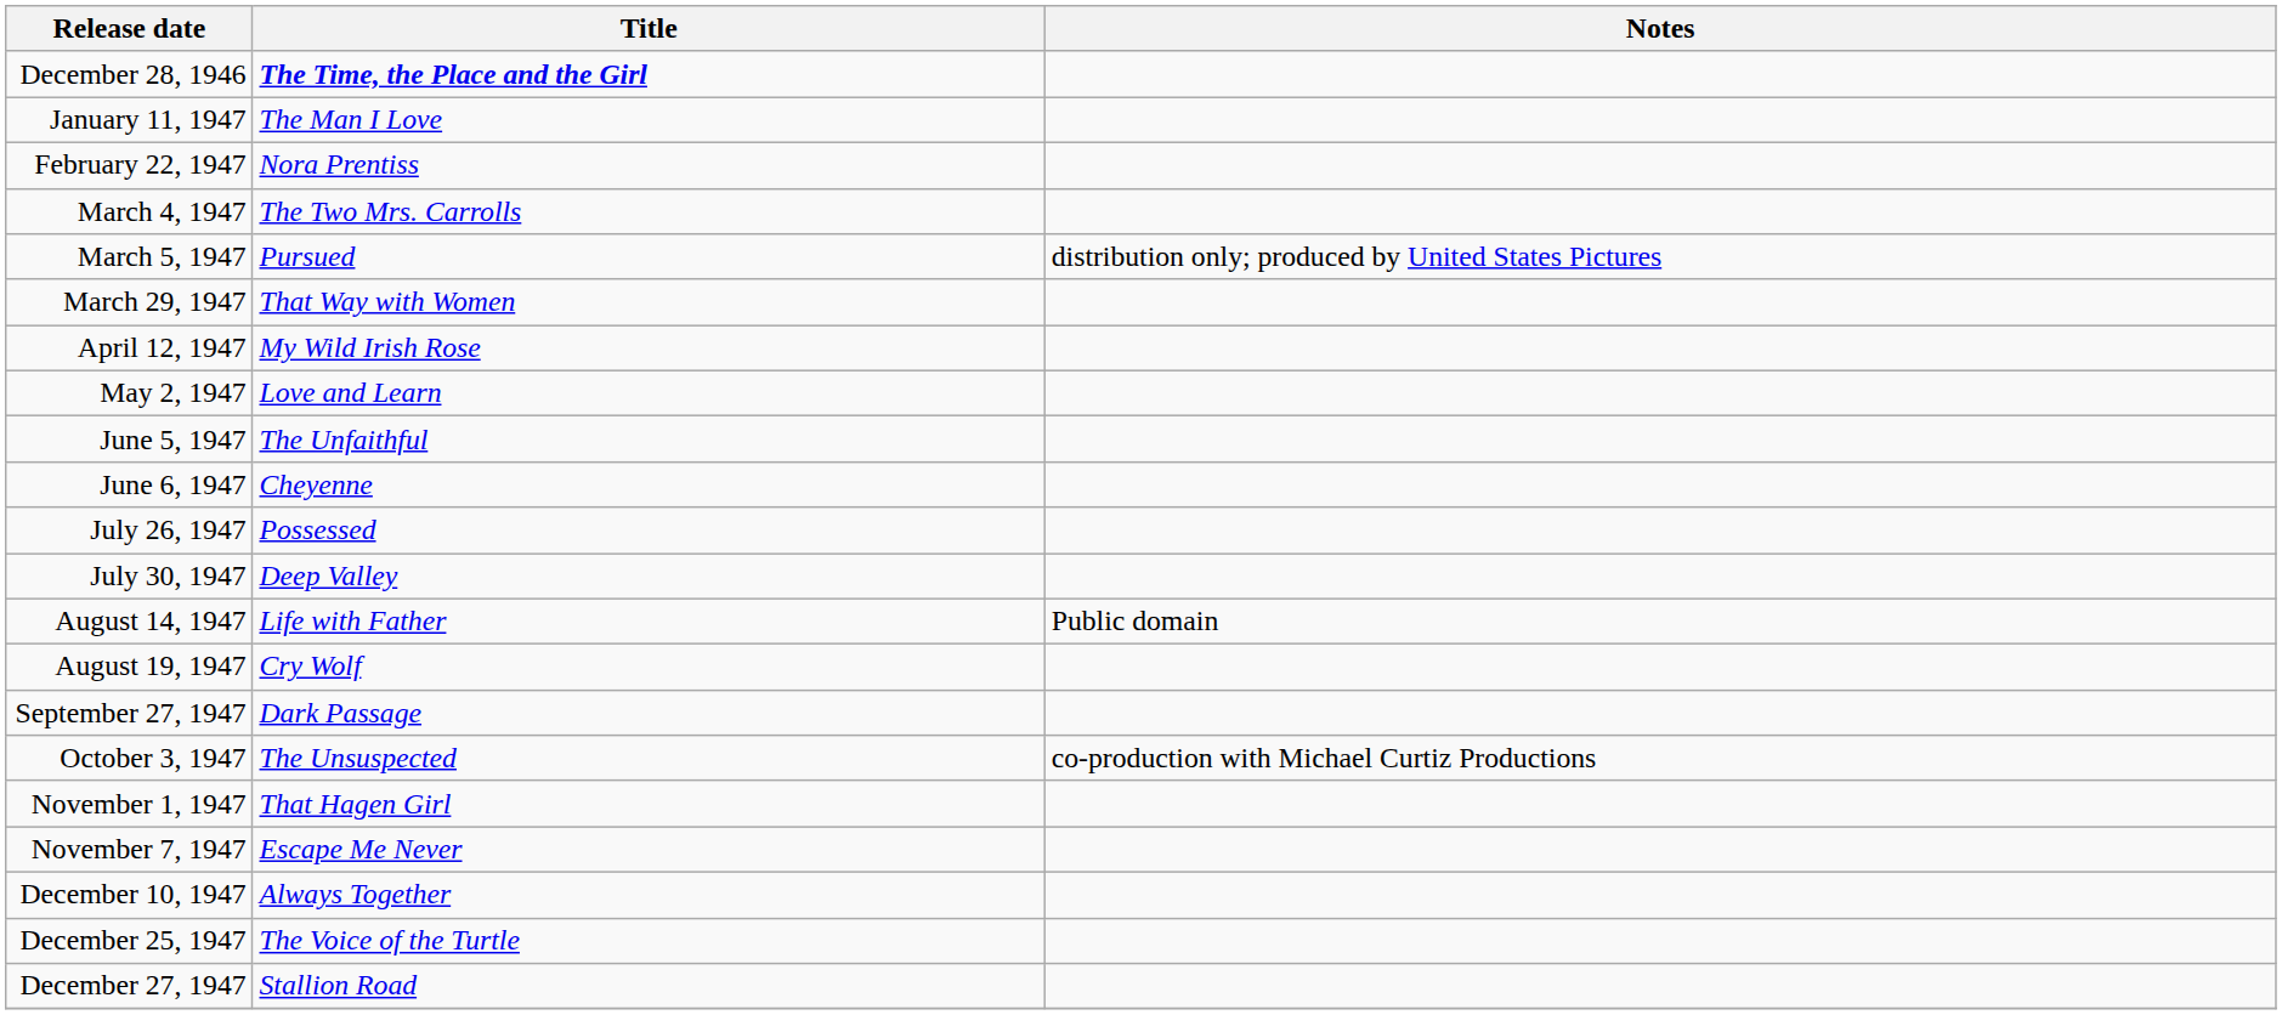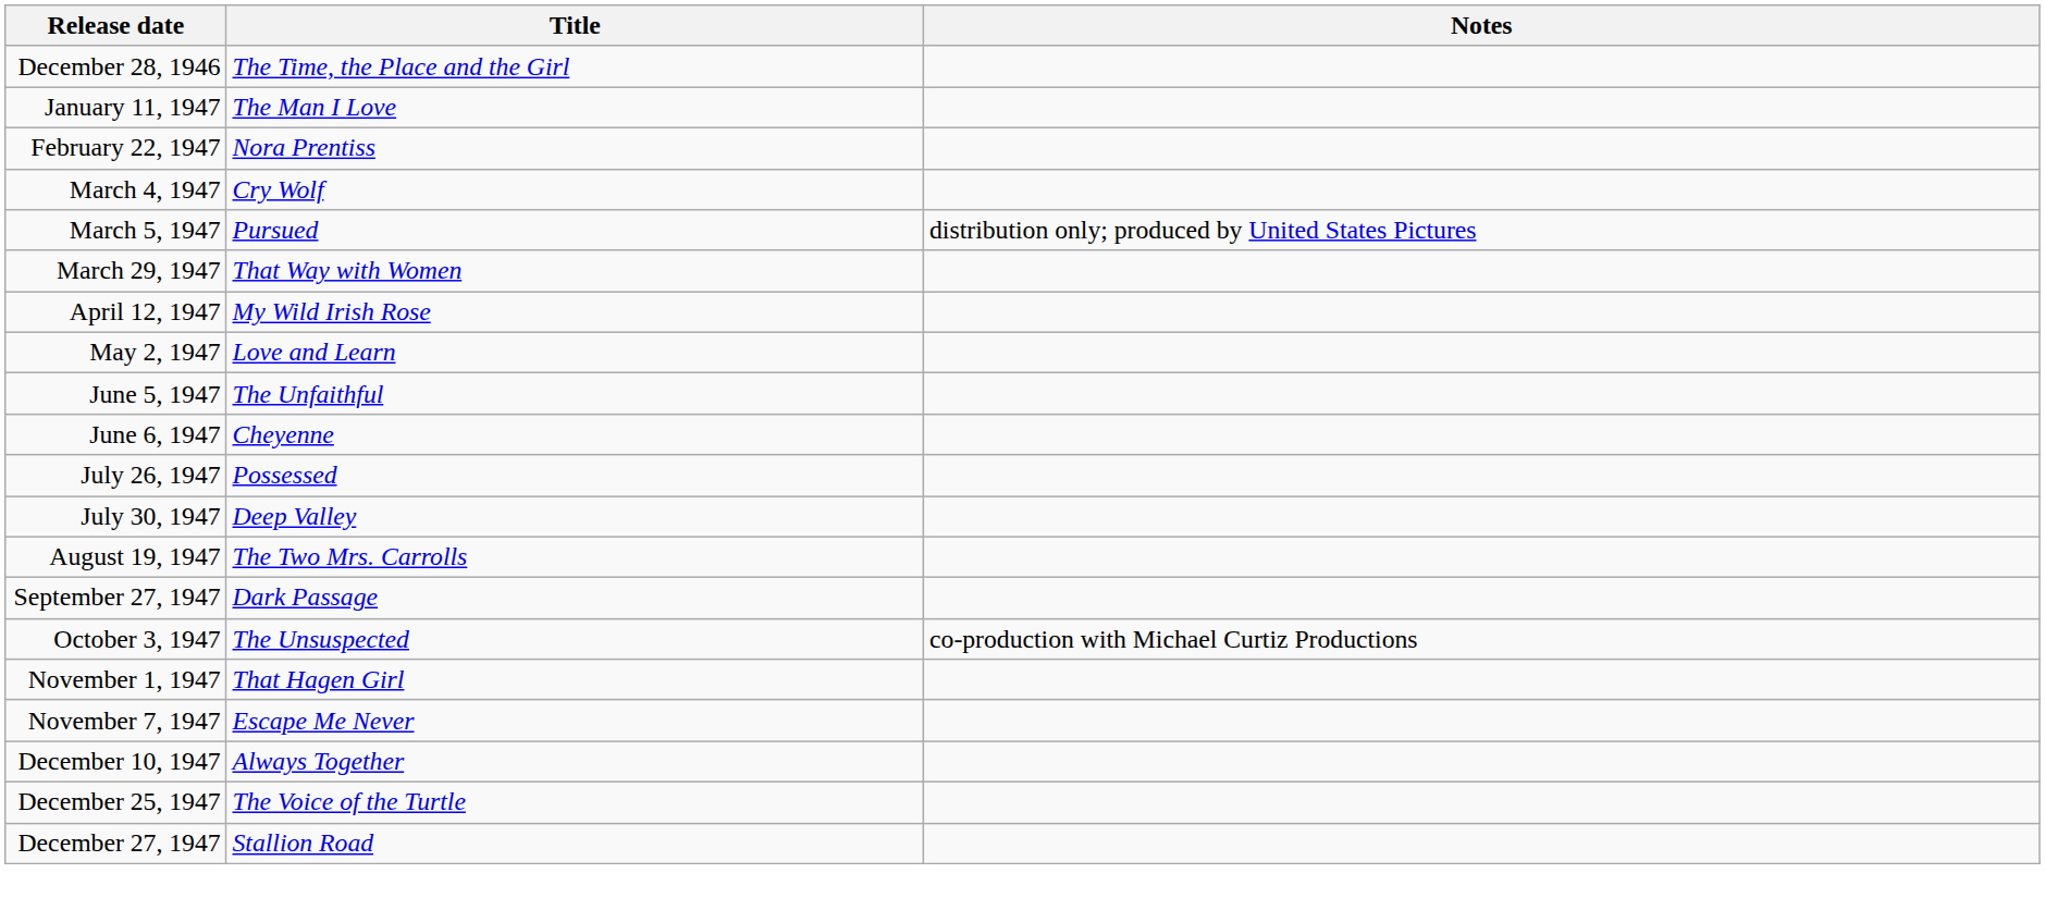 <table class="wikitable sortable" style="width:100%;">
 <tr>
 <th scope="col" style="width:130px;">Release date</th>
 <th>Title</th>
 <th>Notes</th>
 </tr>
 <tr>
 <td style="text-align:right;">December 28, 1946</td>
-<td><strong><em><a href='#'>The Time, the Place and the Girl</a></em></strong></td>
+<td><em><a href='#'>The Time, the Place and the Girl</a></em></td>
 <td></td>
 </tr>
 <tr>
 <td style="text-align:right;">January 11, 1947</td>
 <td><em><a href='#'>The Man I Love</a></em></td>
 <td></td>
 </tr>
 <tr>
 <td style="text-align:right;">February 22, 1947</td>
 <td><em><a href='#'>Nora Prentiss</a></em></td>
 <td></td>
 </tr>
 <tr>
 <td style="text-align:right;">March 4, 1947</td>
-<td><em><a href='#'>The Two Mrs. Carrolls</a></em></td>
+<td><em><a href='#'>Cry Wolf</a></em></td>
 <td></td>
 </tr>
 <tr>
 <td style="text-align:right;">March 5, 1947</td>
 <td><em><a href='#'>Pursued</a></em></td>
 <td>distribution only; produced by <a href='#'>United States Pictures</a></td>
 </tr>
 <tr>
 <td style="text-align:right;">March 29, 1947</td>
 <td><em><a href='#'>That Way with Women</a></em></td>
 <td></td>
 </tr>
 <tr>
 <td style="text-align:right;">April 12, 1947</td>
 <td><em><a href='#'>My Wild Irish Rose</a></em></td>
 <td></td>
 </tr>
 <tr>
 <td style="text-align:right;">May 2, 1947</td>
 <td><em><a href='#'>Love and Learn</a></em></td>
 <td></td>
 </tr>
 <tr>
 <td style="text-align:right;">June 5, 1947</td>
 <td><em><a href='#'>The Unfaithful</a></em></td>
 <td></td>
 </tr>
 <tr>
 <td style="text-align:right;">June 6, 1947</td>
 <td><em><a href='#'>Cheyenne</a></em></td>
 <td></td>
 </tr>
 <tr>
 <td style="text-align:right;">July 26, 1947</td>
 <td><em><a href='#'>Possessed</a></em></td>
 <td></td>
 </tr>
 <tr>
 <td style="text-align:right;">July 30, 1947</td>
 <td><em><a href='#'>Deep Valley</a></em></td>
 <td></td>
 </tr>
 <tr>
-<td style="text-align:right;">August 14, 1947</td>
-<td><em><a href='#'>Life with Father</a></em></td>
-<td>Public domain</td>
-</tr>
-<tr>
 <td style="text-align:right;">August 19, 1947</td>
-<td><em><a href='#'>Cry Wolf</a></em></td>
+<td><em><a href='#'>The Two Mrs. Carrolls</a></em></td>
 <td></td>
 </tr>
 <tr>
 <td style="text-align:right;">September 27, 1947</td>
 <td><em><a href='#'>Dark Passage</a></em></td>
 <td></td>
 </tr>
 <tr>
 <td style="text-align:right;">October 3, 1947</td>
 <td><em><a href='#'>The Unsuspected</a></em></td>
 <td>co-production with Michael Curtiz Productions</td>
 </tr>
 <tr>
 <td style="text-align:right;">November 1, 1947</td>
 <td><em><a href='#'>That Hagen Girl</a></em></td>
 <td></td>
 </tr>
 <tr>
 <td style="text-align:right;">November 7, 1947</td>
 <td><em><a href='#'>Escape Me Never</a></em></td>
 <td></td>
 </tr>
 <tr>
 <td style="text-align:right;">December 10, 1947</td>
 <td><em><a href='#'>Always Together</a></em></td>
 <td></td>
 </tr>
 <tr>
 <td style="text-align:right;">December 25, 1947</td>
 <td><em><a href='#'>The Voice of the Turtle</a></em></td>
 <td></td>
 </tr>
 <tr>
 <td style="text-align:right;">December 27, 1947</td>
 <td><em><a href='#'>Stallion Road</a></em></td>
 <td></td>
 </tr>
 <tr>
 </tr>
 </table>
